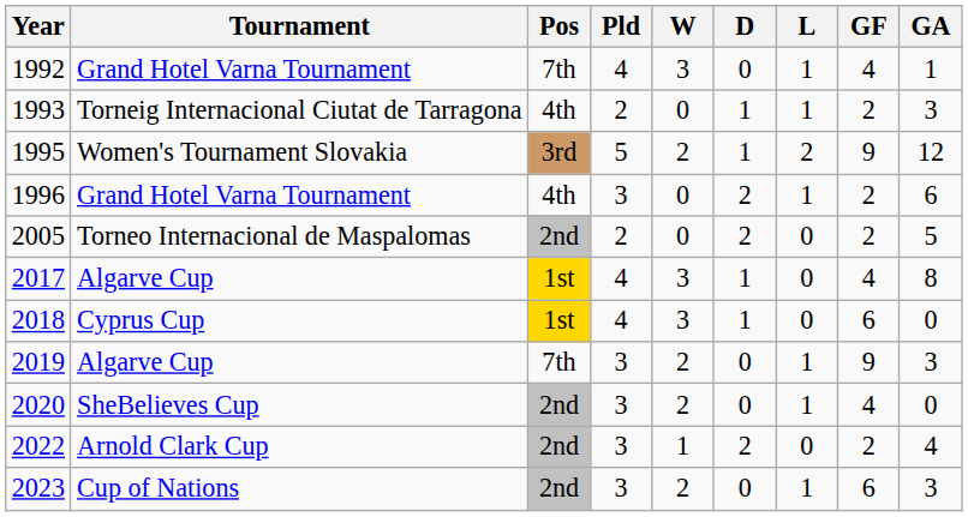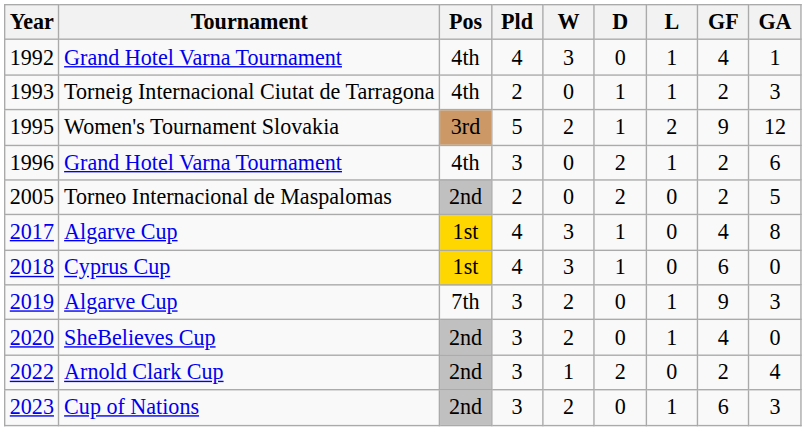 <table class="wikitable" style="text-align:center">
 <tr>
 <th>Year</th>
 <th>Tournament</th>
 <th width=30>Pos</th>
 <th width=30>Pld</th>
 <th width=30>W</th>
 <th width=30>D</th>
 <th width=30>L</th>
 <th width=30>GF</th>
 <th width=30>GA</th>
 </tr>
 <tr>
 <td>1992</td>
 <td style="text-align:left"> <a href='#'>Grand Hotel Varna Tournament</a></td>
-<td>7th</td>
+<td>4th</td>
 <td>4</td>
 <td>3</td>
 <td>0</td>
 <td>1</td>
 <td>4</td>
 <td>1</td>
 </tr>
 <tr>
 <td>1993</td>
 <td style="text-align:left"> Torneig Internacional Ciutat de Tarragona</td>
 <td>4th</td>
 <td>2</td>
 <td>0</td>
 <td>1</td>
 <td>1</td>
 <td>2</td>
 <td>3</td>
 </tr>
 <tr>
 <td>1995</td>
 <td style="text-align:left"> Women's Tournament Slovakia</td>
 <td style="background:#cc9966">3rd</td>
 <td>5</td>
 <td>2</td>
 <td>1</td>
 <td>2</td>
 <td>9</td>
 <td>12</td>
 </tr>
 <tr>
 <td>1996</td>
 <td style="text-align:left"> <a href='#'>Grand Hotel Varna Tournament</a></td>
 <td>4th</td>
 <td>3</td>
 <td>0</td>
 <td>2</td>
 <td>1</td>
 <td>2</td>
 <td>6</td>
 </tr>
 <tr>
 <td>2005</td>
 <td style="text-align:left"> Torneo Internacional de Maspalomas</td>
 <td style="background:silver">2nd</td>
 <td>2</td>
 <td>0</td>
 <td>2</td>
 <td>0</td>
 <td>2</td>
 <td>5</td>
 </tr>
 <tr>
 <td><a href='#'>2017</a></td>
 <td style="text-align:left"> <a href='#'>Algarve Cup</a></td>
 <td style="background:gold">1st</td>
 <td>4</td>
 <td>3</td>
 <td>1</td>
 <td>0</td>
 <td>4</td>
 <td>8</td>
 </tr>
 <tr>
 <td><a href='#'>2018</a></td>
 <td style="text-align:left"> <a href='#'>Cyprus Cup</a></td>
 <td style="background:gold">1st</td>
 <td>4</td>
 <td>3</td>
 <td>1</td>
 <td>0</td>
 <td>6</td>
 <td>0</td>
 </tr>
 <tr>
 <td><a href='#'>2019</a></td>
 <td style="text-align:left"> <a href='#'>Algarve Cup</a></td>
 <td>7th</td>
 <td>3</td>
 <td>2</td>
 <td>0</td>
 <td>1</td>
 <td>9</td>
 <td>3</td>
 </tr>
 <tr>
 <td><a href='#'>2020</a></td>
 <td style="text-align:left"> <a href='#'>SheBelieves Cup</a></td>
 <td style="background:silver">2nd</td>
 <td>3</td>
 <td>2</td>
 <td>0</td>
 <td>1</td>
 <td>4</td>
 <td>0</td>
 </tr>
 <tr>
 <td><a href='#'>2022</a></td>
 <td style="text-align:left"> <a href='#'>Arnold Clark Cup</a></td>
 <td style="background:silver">2nd</td>
 <td>3</td>
 <td>1</td>
 <td>2</td>
 <td>0</td>
 <td>2</td>
 <td>4</td>
 </tr>
 <tr>
 <td><a href='#'>2023</a></td>
 <td style="text-align:left"> <a href='#'>Cup of Nations</a></td>
 <td style="background:silver">2nd</td>
 <td>3</td>
 <td>2</td>
 <td>0</td>
 <td>1</td>
 <td>6</td>
 <td>3</td>
 </tr>
 </table>
